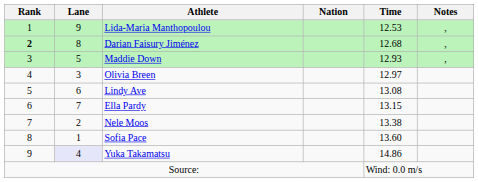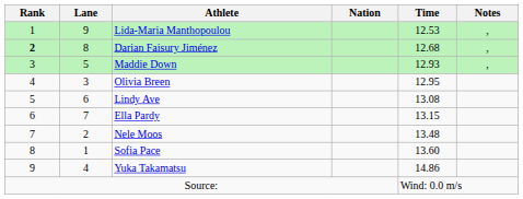 <table class="wikitable sortable" style="text-align:center;width: 60%;">
 <tr>
 <th scope="col">Rank</th>
 <th scope="col">Lane</th>
 <th scope="col">Athlete</th>
 <th scope="col">Nation</th>
 <th scope="col">Time</th>
 <th scope="col">Notes</th>
 </tr>
 <tr bgcolor=bbf3bb>
 <td>1</td>
 <td>9</td>
 <td align=left><a href='#'>Lida-Maria Manthopoulou</a></td>
 <td align=left></td>
 <td>12.53</td>
 <td>, </td>
 </tr>
 <tr bgcolor=bbf3bb>
 <td><strong>2</strong></td>
 <td>8</td>
 <td align=left><a href='#'>Darian Faisury Jiménez</a></td>
 <td align=left></td>
 <td>12.68</td>
 <td>, </td>
 </tr>
 <tr bgcolor=bbf3bb>
 <td>3</td>
 <td>5</td>
 <td align=left><a href='#'>Maddie Down</a></td>
 <td align=left></td>
 <td>12.93</td>
 <td>, </td>
 </tr>
 <tr>
 <td>4</td>
 <td>3</td>
 <td align=left><a href='#'>Olivia Breen</a></td>
 <td align=left></td>
-<td>12.97</td>
+<td>12.95</td>
 <td></td>
 </tr>
 <tr>
 <td>5</td>
 <td>6</td>
 <td align=left><a href='#'>Lindy Ave</a></td>
 <td align=left></td>
 <td>13.08</td>
 <td></td>
 </tr>
 <tr>
 <td>6</td>
 <td>7</td>
 <td align=left><a href='#'>Ella Pardy</a></td>
 <td align=left></td>
 <td>13.15</td>
 <td></td>
 </tr>
 <tr>
 <td>7</td>
 <td>2</td>
 <td align=left><a href='#'>Nele Moos</a></td>
 <td align=left></td>
-<td>13.38</td>
+<td>13.48</td>
 <td></td>
 </tr>
 <tr>
 <td>8</td>
 <td>1</td>
 <td align=left><a href='#'>Sofia Pace</a></td>
 <td align=left></td>
 <td>13.60</td>
 <td></td>
 </tr>
 <tr>
 <td>9</td>
-<td style="background: lavender;">4</td>
+<td>4</td>
 <td align=left><a href='#'>Yuka Takamatsu</a></td>
 <td align=left></td>
 <td>14.86</td>
 <td></td>
 </tr>
 <tr class="sortbottom">
 <td colspan="4">Source:</td>
 <td colspan="2" style="text-align:left;">Wind: 0.0 m/s</td>
 </tr>
 </table>
